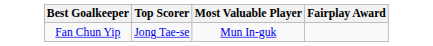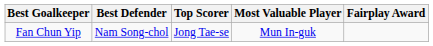 <table class="wikitable" style="margin: 0 auto;">
 <tr>
 <th>Best Goalkeeper</th>
+<th>Best Defender</th>
 <th>Top Scorer</th>
 <th>Most Valuable Player</th>
 <th>Fairplay Award</th>
 </tr>
 <tr>
 <td align=center> <a href='#'>Fan Chun Yip</a></td>
+<td align=center> <a href='#'>Nam Song-chol</a></td>
 <td align=center> <a href='#'>Jong Tae-se</a></td>
 <td align=center> <a href='#'>Mun In-guk</a></td>
 <td align=center></td>
 </tr>
 </table>
